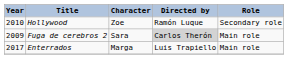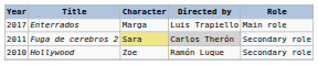 <table class="wikitable" style="font-size: 90%;">
 <tr>
 <th style="background: #B0C4DE;">Year</th>
 <th style="background: #B0C4DE;">Title</th>
 <th style="background: #B0C4DE;">Character</th>
 <th style="background: #B0C4DE;">Directed by</th>
 <th style="background: #B0C4DE;">Role</th>
 </tr>
 <tr>
+<td>2017</td>
+<td><em>Enterrados</em></td>
+<td>Marga</td>
+<td>Luis Trapiello</td>
+<td>Main role</td>
+</tr>
+<tr>
+<td>2011</td>
+<td><em>Fuga de cerebros 2</em></td>
+<td style="background: khaki;">Sara</td>
+<td style="background: lightgrey;">Carlos Therón</td>
+<td>Secondary role</td>
+</tr>
+<tr>
 <td>2010</td>
 <td><em>Hollywood</em></td>
 <td>Zoe</td>
 <td>Ramón Luque</td>
 <td>Secondary role</td>
 </tr>
 <tr>
-<td>2009</td>
-<td><em>Fuga de cerebros 2</em></td>
-<td>Sara</td>
-<td style="background: lightgrey;">Carlos Therón</td>
-<td>Main role</td>
-</tr>
-<tr>
-<td>2017</td>
-<td><em>Enterrados</em></td>
-<td>Marga</td>
-<td>Luis Trapiello</td>
-<td>Main role</td>
-</tr>
-<tr>
 </tr>
 </table>
